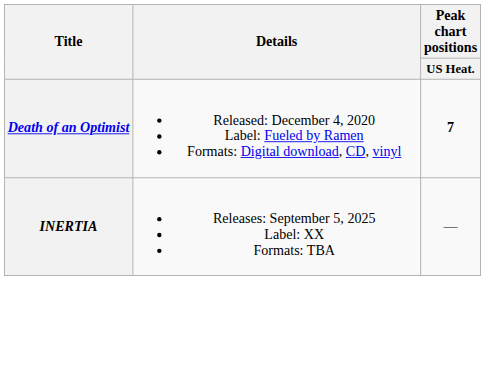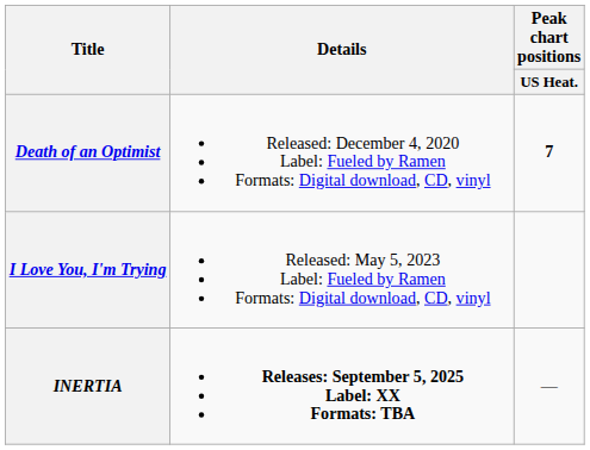 <table class="wikitable plainrowheaders" style="text-align:center">
 <tr>
 <th scope="col" rowspan="2">Title</th>
 <th scope="col" rowspan="2" style="width:20em">Details</th>
 <th scope="col" colspan="1">Peak chart positions</th>
 </tr>
 <tr>
 <th scope="col" style="width:3em;font-size:90%;">US Heat.<br></th>
 </tr>
 <tr>
 <th scope="row"><em><a href='#'>Death of an Optimist</a></em></th>
 <td><br><ul><li>Released: December 4, 2020</li><li>Label: <a href='#'>Fueled by Ramen</a></li><li>Formats: <a href='#'>Digital download</a>, <a href='#'>CD</a>, <a href='#'>vinyl</a></li></ul></td>
 <td><strong>7</strong></td>
 </tr>
 <tr>
+<th scope="row"><em><a href='#'>I Love You, I'm Trying</a></em></th>
+<td><br><ul><li>Released: May 5, 2023</li><li>Label: <a href='#'>Fueled by Ramen</a></li><li>Formats: <a href='#'>Digital download</a>, <a href='#'>CD</a>, <a href='#'>vinyl</a></li></ul></td>
+<td></td>
+</tr>
+<tr>
 <th scope="row"><em>INERTIA</em></th>
-<td><br><ul><li>Releases: September 5, 2025</li><li>Label: XX</li><li>Formats: TBA</li></ul></td>
+<td><strong><br><ul><li>Releases: September 5, 2025</li><li>Label: XX</li><li>Formats: TBA</li></ul></strong></td>
 <td>—</td>
 </tr>
 </table>
